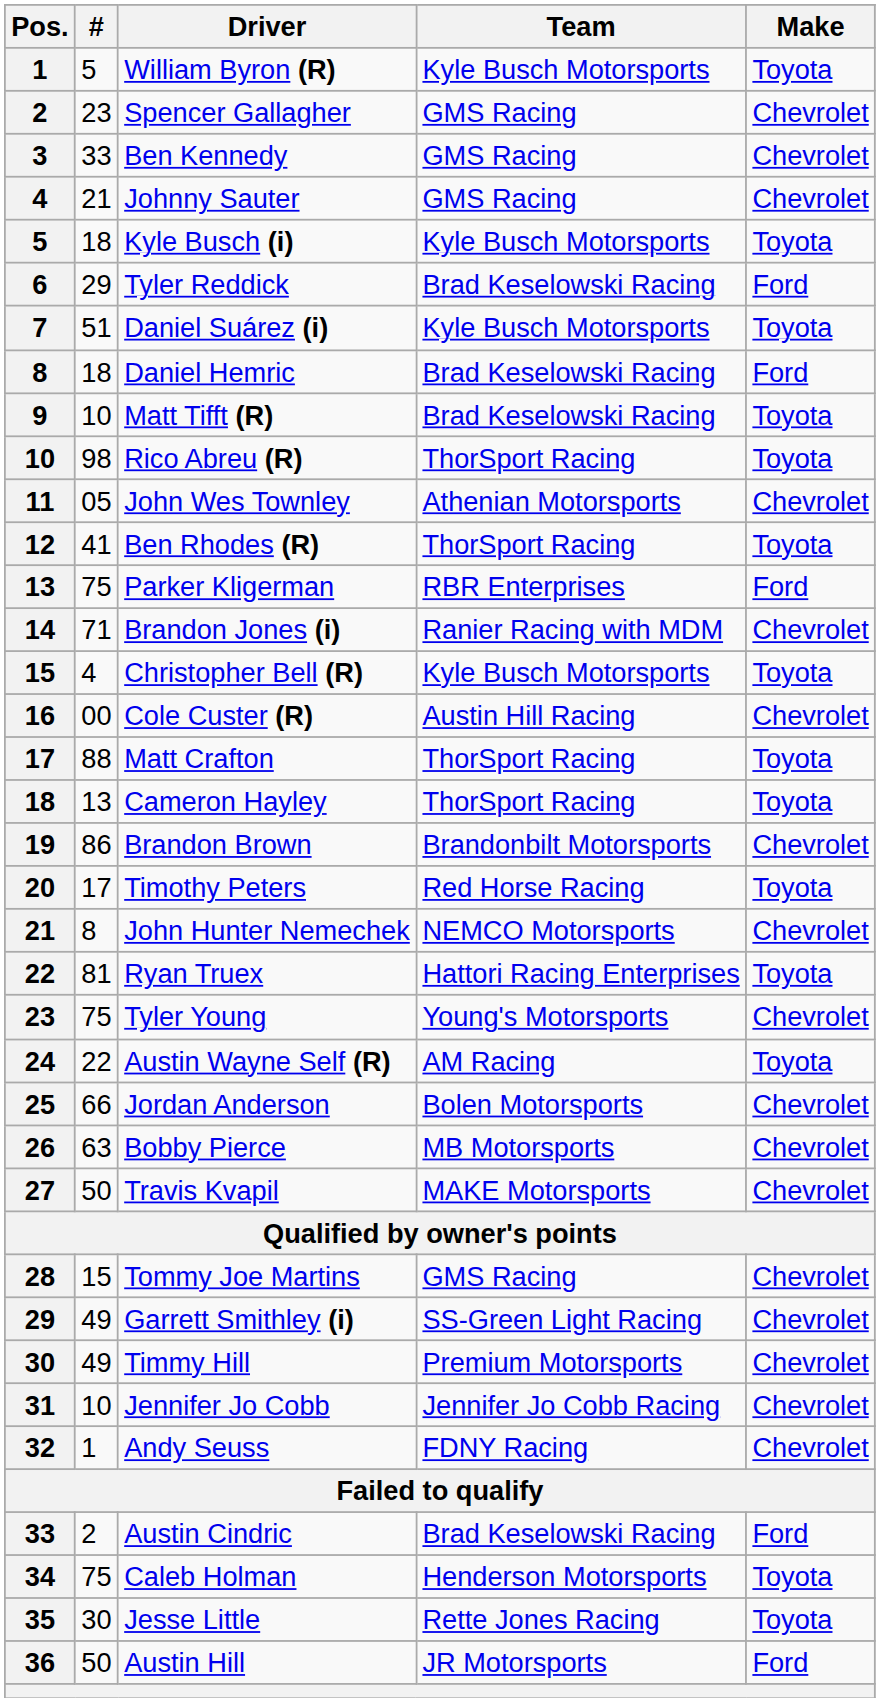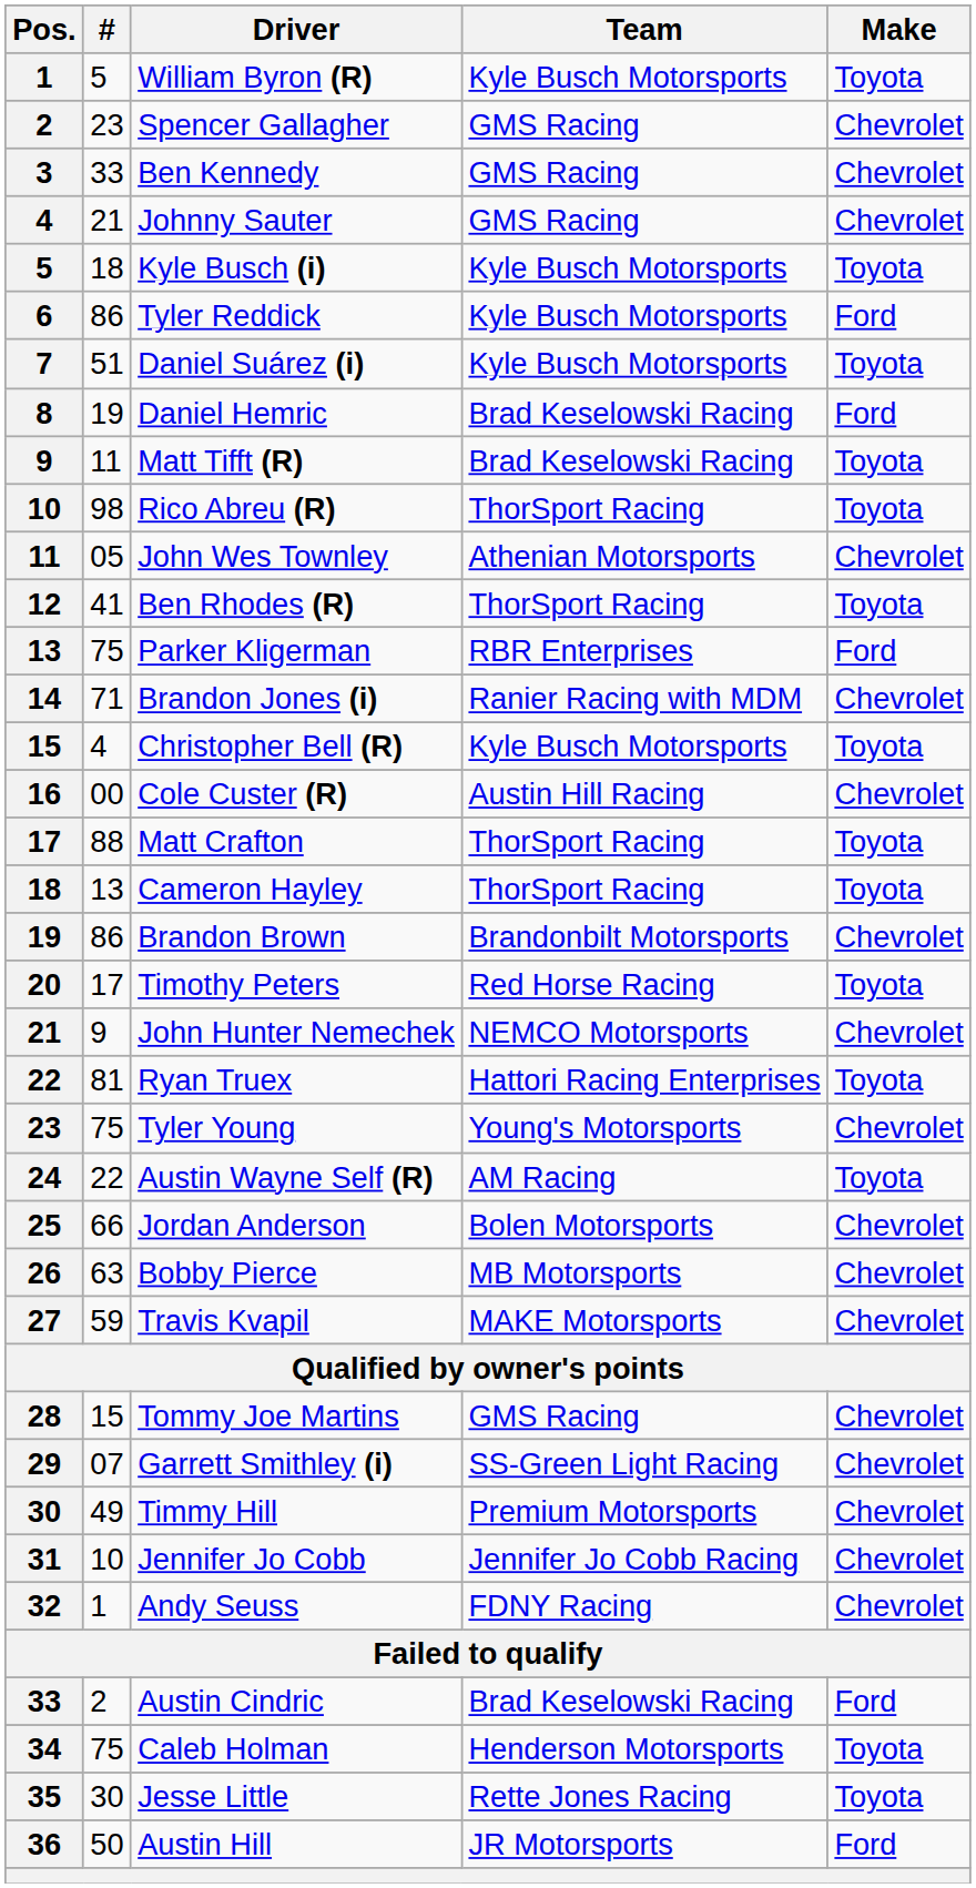 <table class="wikitable" style="font-size:95%">
 <tr>
 <th>Pos.</th>
 <th>#</th>
 <th>Driver</th>
 <th>Team</th>
 <th>Make</th>
 </tr>
 <tr>
 <th>1</th>
 <td>5</td>
 <td><a href='#'>William Byron</a> <strong>(R)</strong></td>
 <td><a href='#'>Kyle Busch Motorsports</a></td>
 <td><a href='#'>Toyota</a></td>
 </tr>
 <tr>
 <th>2</th>
 <td>23</td>
 <td><a href='#'>Spencer Gallagher</a></td>
 <td><a href='#'>GMS Racing</a></td>
 <td><a href='#'>Chevrolet</a></td>
 </tr>
 <tr>
 <th>3</th>
 <td>33</td>
 <td><a href='#'>Ben Kennedy</a></td>
 <td><a href='#'>GMS Racing</a></td>
 <td><a href='#'>Chevrolet</a></td>
 </tr>
 <tr>
 <th>4</th>
 <td>21</td>
 <td><a href='#'>Johnny Sauter</a></td>
 <td><a href='#'>GMS Racing</a></td>
 <td><a href='#'>Chevrolet</a></td>
 </tr>
 <tr>
 <th>5</th>
 <td>18</td>
 <td><a href='#'>Kyle Busch</a> <strong>(i)</strong></td>
 <td><a href='#'>Kyle Busch Motorsports</a></td>
 <td><a href='#'>Toyota</a></td>
 </tr>
 <tr>
 <th>6</th>
-<td>29</td>
+<td>86</td>
 <td><a href='#'>Tyler Reddick</a></td>
-<td><a href='#'>Brad Keselowski Racing</a></td>
+<td><a href='#'>Kyle Busch Motorsports</a></td>
 <td><a href='#'>Ford</a></td>
 </tr>
 <tr>
 <th>7</th>
 <td>51</td>
 <td><a href='#'>Daniel Suárez</a> <strong>(i)</strong></td>
 <td><a href='#'>Kyle Busch Motorsports</a></td>
 <td><a href='#'>Toyota</a></td>
 </tr>
 <tr>
 <th>8</th>
-<td>18</td>
+<td>19</td>
 <td><a href='#'>Daniel Hemric</a></td>
 <td><a href='#'>Brad Keselowski Racing</a></td>
 <td><a href='#'>Ford</a></td>
 </tr>
 <tr>
 <th>9</th>
-<td>10</td>
+<td>11</td>
 <td><a href='#'>Matt Tifft</a> <strong>(R)</strong></td>
 <td><a href='#'>Brad Keselowski Racing</a></td>
 <td><a href='#'>Toyota</a></td>
 </tr>
 <tr>
 <th>10</th>
 <td>98</td>
 <td><a href='#'>Rico Abreu</a> <strong>(R)</strong></td>
 <td><a href='#'>ThorSport Racing</a></td>
 <td><a href='#'>Toyota</a></td>
 </tr>
 <tr>
 <th>11</th>
 <td>05</td>
 <td><a href='#'>John Wes Townley</a></td>
 <td><a href='#'>Athenian Motorsports</a></td>
 <td><a href='#'>Chevrolet</a></td>
 </tr>
 <tr>
 <th>12</th>
 <td>41</td>
 <td><a href='#'>Ben Rhodes</a> <strong>(R)</strong></td>
 <td><a href='#'>ThorSport Racing</a></td>
 <td><a href='#'>Toyota</a></td>
 </tr>
 <tr>
 <th>13</th>
 <td>75</td>
 <td><a href='#'>Parker Kligerman</a></td>
 <td><a href='#'>RBR Enterprises</a></td>
 <td><a href='#'>Ford</a></td>
 </tr>
 <tr>
 <th>14</th>
 <td>71</td>
 <td><a href='#'>Brandon Jones</a> <strong>(i)</strong></td>
 <td><a href='#'>Ranier Racing with MDM</a></td>
 <td><a href='#'>Chevrolet</a></td>
 </tr>
 <tr>
 <th>15</th>
 <td>4</td>
 <td><a href='#'>Christopher Bell</a> <strong>(R)</strong></td>
 <td><a href='#'>Kyle Busch Motorsports</a></td>
 <td><a href='#'>Toyota</a></td>
 </tr>
 <tr>
 <th>16</th>
 <td>00</td>
 <td><a href='#'>Cole Custer</a> <strong>(R)</strong></td>
 <td><a href='#'>Austin Hill Racing</a></td>
 <td><a href='#'>Chevrolet</a></td>
 </tr>
 <tr>
 <th>17</th>
 <td>88</td>
 <td><a href='#'>Matt Crafton</a></td>
 <td><a href='#'>ThorSport Racing</a></td>
 <td><a href='#'>Toyota</a></td>
 </tr>
 <tr>
 <th>18</th>
 <td>13</td>
 <td><a href='#'>Cameron Hayley</a></td>
 <td><a href='#'>ThorSport Racing</a></td>
 <td><a href='#'>Toyota</a></td>
 </tr>
 <tr>
 <th>19</th>
 <td>86</td>
 <td><a href='#'>Brandon Brown</a></td>
 <td><a href='#'>Brandonbilt Motorsports</a></td>
 <td><a href='#'>Chevrolet</a></td>
 </tr>
 <tr>
 <th>20</th>
 <td>17</td>
 <td><a href='#'>Timothy Peters</a></td>
 <td><a href='#'>Red Horse Racing</a></td>
 <td><a href='#'>Toyota</a></td>
 </tr>
 <tr>
 <th>21</th>
-<td>8</td>
+<td>9</td>
 <td><a href='#'>John Hunter Nemechek</a></td>
 <td><a href='#'>NEMCO Motorsports</a></td>
 <td><a href='#'>Chevrolet</a></td>
 </tr>
 <tr>
 <th>22</th>
 <td>81</td>
 <td><a href='#'>Ryan Truex</a></td>
 <td><a href='#'>Hattori Racing Enterprises</a></td>
 <td><a href='#'>Toyota</a></td>
 </tr>
 <tr>
 <th>23</th>
 <td>75</td>
 <td><a href='#'>Tyler Young</a></td>
 <td><a href='#'>Young's Motorsports</a></td>
 <td><a href='#'>Chevrolet</a></td>
 </tr>
 <tr>
 <th>24</th>
 <td>22</td>
 <td><a href='#'>Austin Wayne Self</a> <strong>(R)</strong></td>
 <td><a href='#'>AM Racing</a></td>
 <td><a href='#'>Toyota</a></td>
 </tr>
 <tr>
 <th>25</th>
 <td>66</td>
 <td><a href='#'>Jordan Anderson</a></td>
 <td><a href='#'>Bolen Motorsports</a></td>
 <td><a href='#'>Chevrolet</a></td>
 </tr>
 <tr>
 <th>26</th>
 <td>63</td>
 <td><a href='#'>Bobby Pierce</a></td>
 <td><a href='#'>MB Motorsports</a></td>
 <td><a href='#'>Chevrolet</a></td>
 </tr>
 <tr>
 <th>27</th>
-<td>50</td>
+<td>59</td>
 <td><a href='#'>Travis Kvapil</a></td>
 <td><a href='#'>MAKE Motorsports</a></td>
 <td><a href='#'>Chevrolet</a></td>
 </tr>
 <tr>
 <th colspan="5">Qualified by owner's points</th>
 </tr>
 <tr>
 <th>28</th>
 <td>15</td>
 <td><a href='#'>Tommy Joe Martins</a></td>
 <td><a href='#'>GMS Racing</a></td>
 <td><a href='#'>Chevrolet</a></td>
 </tr>
 <tr>
 <th>29</th>
-<td>49</td>
+<td>07</td>
 <td><a href='#'>Garrett Smithley</a> <strong>(i)</strong></td>
 <td><a href='#'>SS-Green Light Racing</a></td>
 <td><a href='#'>Chevrolet</a></td>
 </tr>
 <tr>
 <th>30</th>
 <td>49</td>
 <td><a href='#'>Timmy Hill</a></td>
 <td><a href='#'>Premium Motorsports</a></td>
 <td><a href='#'>Chevrolet</a></td>
 </tr>
 <tr>
 <th>31</th>
 <td>10</td>
 <td><a href='#'>Jennifer Jo Cobb</a></td>
 <td><a href='#'>Jennifer Jo Cobb Racing</a></td>
 <td><a href='#'>Chevrolet</a></td>
 </tr>
 <tr>
 <th>32</th>
 <td>1</td>
 <td><a href='#'>Andy Seuss</a></td>
 <td><a href='#'>FDNY Racing</a></td>
 <td><a href='#'>Chevrolet</a></td>
 </tr>
 <tr>
 <th colspan="5">Failed to qualify</th>
 </tr>
 <tr>
 <th>33</th>
 <td>2</td>
 <td><a href='#'>Austin Cindric</a></td>
 <td><a href='#'>Brad Keselowski Racing</a></td>
 <td><a href='#'>Ford</a></td>
 </tr>
 <tr>
 <th>34</th>
 <td>75</td>
 <td><a href='#'>Caleb Holman</a></td>
 <td><a href='#'>Henderson Motorsports</a></td>
 <td><a href='#'>Toyota</a></td>
 </tr>
 <tr>
 <th>35</th>
 <td>30</td>
 <td><a href='#'>Jesse Little</a></td>
 <td><a href='#'>Rette Jones Racing</a></td>
 <td><a href='#'>Toyota</a></td>
 </tr>
 <tr>
 <th>36</th>
 <td>50</td>
 <td><a href='#'>Austin Hill</a></td>
 <td><a href='#'>JR Motorsports</a></td>
 <td><a href='#'>Ford</a></td>
 </tr>
 <tr>
 <th colspan="5"></th>
 </tr>
 </table>
